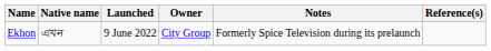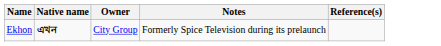 <table class="wikitable sortable">
 <tr>
 <th>Name</th>
 <th>Native name</th>
-<th>Launched</th>
 <th>Owner</th>
 <th>Notes</th>
 <th>Reference(s)</th>
 </tr>
 <tr>
 <td align="center"><a href='#'>Ekhon</a></td>
-<td>এখন</td>
-<td>9 June 2022</td>
+<td><strong>এখন</strong></td>
 <td><a href='#'>City Group</a></td>
 <td>Formerly Spice Television during its prelaunch</td>
 <td></td>
 </tr>
 </table>
